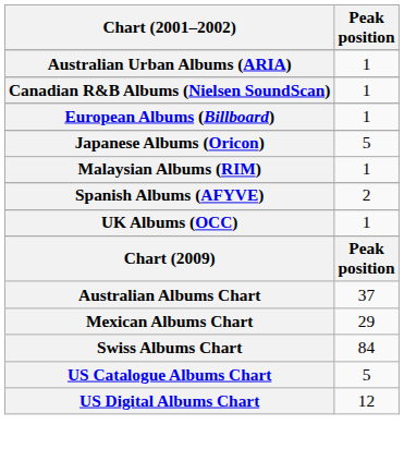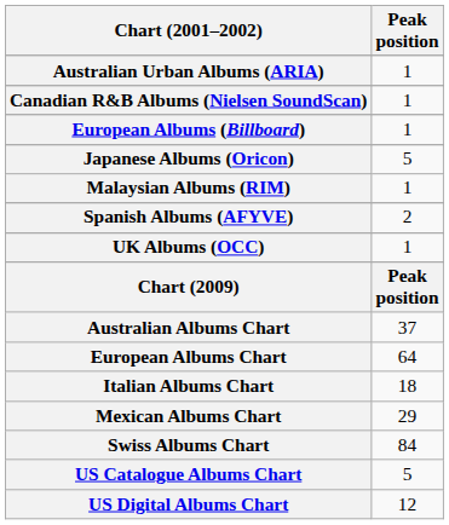 <table class="wikitable sortable plainrowheaders" style="text-align:center">
 <tr>
 <th>Chart (2001–2002)</th>
 <th>Peak<br>position</th>
 </tr>
 <tr>
 </tr>
 <tr>
 <th scope="row">Australian Urban Albums (<a href='#'>ARIA</a>)</th>
 <td>1</td>
 </tr>
 <tr>
 </tr>
 <tr>
 </tr>
 <tr>
 </tr>
 <tr>
 </tr>
 <tr>
 <th scope="row">Canadian R&B Albums (<a href='#'>Nielsen SoundScan</a>)</th>
 <td>1</td>
 </tr>
 <tr>
 </tr>
 <tr>
 </tr>
 <tr>
 <th scope="row"><a href='#'>European Albums</a> (<a href='#'><em>Billboard</em></a>)</th>
 <td>1</td>
 </tr>
 <tr>
 </tr>
 <tr>
 </tr>
 <tr>
 </tr>
 <tr>
 </tr>
 <tr>
 </tr>
 <tr>
 <th scope="row">Japanese Albums (<a href='#'>Oricon</a>)</th>
 <td>5</td>
 </tr>
 <tr>
 <th scope="row">Malaysian Albums (<a href='#'>RIM</a>)</th>
 <td>1</td>
 </tr>
 <tr>
 </tr>
 <tr>
 </tr>
 <tr>
 </tr>
 <tr>
 </tr>
 <tr>
 <th scope="row">Spanish Albums (<a href='#'>AFYVE</a>)</th>
 <td>2</td>
 </tr>
 <tr>
 </tr>
 <tr>
 </tr>
 <tr>
 <th scope="row">UK Albums (<a href='#'>OCC</a>)</th>
 <td>1</td>
 </tr>
 <tr>
 </tr>
 <tr>
 </tr>
 <tr>
 </tr>
 <tr>
 <th>Chart (2009)</th>
 <th>Peak<br>position</th>
 </tr>
 <tr>
 <th scope="row">Australian Albums Chart</th>
 <td>37</td>
 </tr>
 <tr>
+<th scope="row">European Albums Chart</th>
+<td>64</td>
+</tr>
+<tr>
+<th scope="row">Italian Albums Chart</th>
+<td>18</td>
+</tr>
+<tr>
 <th scope="row">Mexican Albums Chart</th>
 <td>29</td>
 </tr>
 <tr>
 <th scope="row">Swiss Albums Chart</th>
 <td>84</td>
 </tr>
 <tr>
 <th scope="row"><a href='#'>US Catalogue Albums Chart</a></th>
 <td>5</td>
 </tr>
 <tr>
 <th scope="row"><a href='#'>US Digital Albums Chart</a></th>
 <td>12</td>
 </tr>
 </table>
